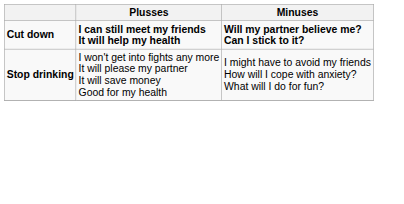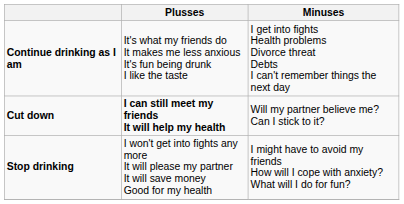 <table class="wikitable">
 <tr>
 <th></th>
 <th>Plusses</th>
 <th>Minuses</th>
 </tr>
 <tr>
+<td><strong>Continue drinking as I am</strong></td>
+<td>It's what my friends do<br>It makes me less anxious<br>It's fun being drunk<br>I like the taste</td>
+<td>I get into fights<br>Health problems<br>Divorce threat<br>Debts<br>I can't remember things the next day</td>
+</tr>
+<tr>
 <td><strong>Cut down</strong></td>
 <td><strong>I can still meet my friends<br>It will help my health</strong></td>
-<td><strong>Will my partner believe me?<br>Can I stick to it?</strong></td>
+<td>Will my partner believe me?<br>Can I stick to it?</td>
 </tr>
 <tr>
 <td><strong>Stop drinking</strong></td>
 <td>I won't get into fights any more<br>It will please my partner<br>It will save money<br>Good for my health</td>
 <td>I might have to avoid my friends<br>How will I cope with anxiety?<br>What will I do for fun?</td>
 </tr>
 <tr>
 </tr>
 </table>
